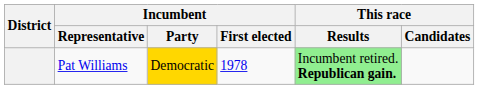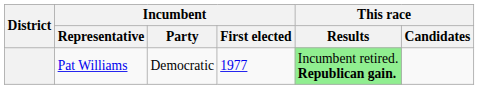 <table class=wikitable>
 <tr>
 <th rowspan=2>District</th>
 <th colspan=3>Incumbent</th>
 <th colspan=2>This race</th>
 </tr>
 <tr>
 <th>Representative</th>
 <th>Party</th>
 <th>First elected</th>
 <th>Results</th>
 <th>Candidates</th>
 </tr>
 <tr>
 <th></th>
 <td><a href='#'>Pat Williams</a></td>
-<td style="background: gold;">Democratic</td>
-<td><a href='#'>1978</a></td>
+<td>Democratic</td>
+<td><a href='#'>1977</a></td>
 <td style="background: lightgreen;">Incumbent retired.<br><strong>Republican gain.</strong></td>
 <td nowrap></td>
 </tr>
 </table>
